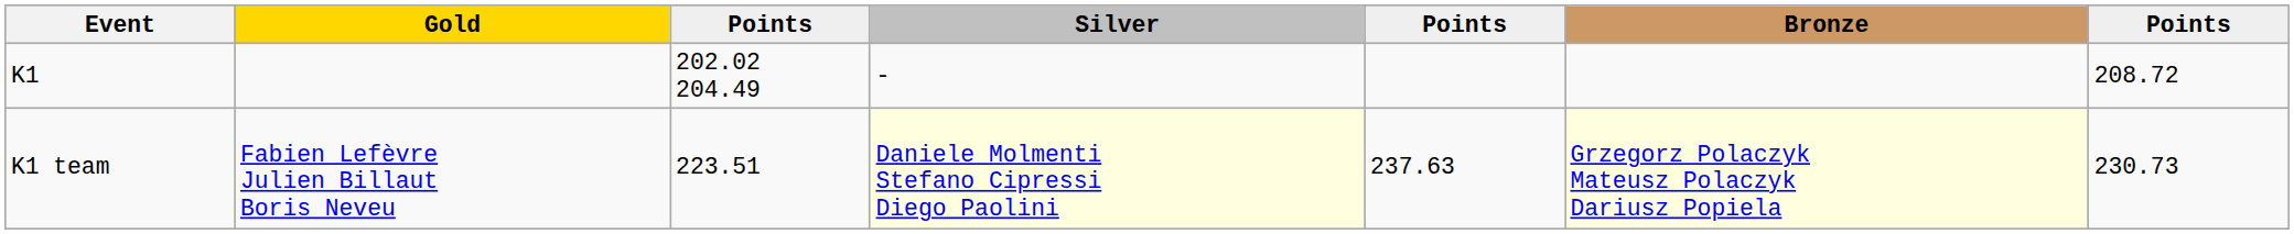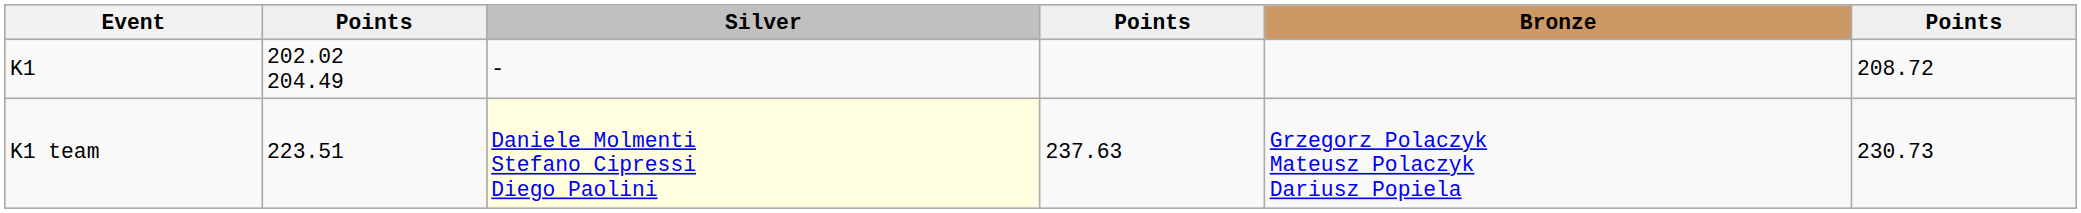 <table class="wikitable" width=100%>
 <tr>
 <th>Event</th>
-<td align=center bgcolor="gold"><strong>Gold</strong></td>
 <td align=center bgcolor="EFEFEF"><strong>Points</strong></td>
 <td align=center bgcolor="silver"><strong>Silver</strong></td>
 <td align=center bgcolor="EFEFEF"><strong>Points</strong></td>
 <td align=center bgcolor="CC9966"><strong>Bronze</strong></td>
 <td align=center bgcolor="EFEFEF"><strong>Points</strong></td>
 </tr>
 <tr>
 <td>K1</td>
-<td><br></td>
 <td>202.02<br>204.49</td>
 <td>-</td>
 <td></td>
 <td></td>
 <td>208.72</td>
 </tr>
 <tr>
 <td>K1 team</td>
-<td><br><a href='#'>Fabien Lefèvre</a><br><a href='#'>Julien Billaut</a><br><a href='#'>Boris Neveu</a></td>
 <td>223.51</td>
 <td style="background: lightyellow;"><br><a href='#'>Daniele Molmenti</a><br><a href='#'>Stefano Cipressi</a><br><a href='#'>Diego Paolini</a></td>
 <td>237.63</td>
-<td style="background: lightyellow;"><br><a href='#'>Grzegorz Polaczyk</a><br><a href='#'>Mateusz Polaczyk</a><br><a href='#'>Dariusz Popiela</a></td>
+<td><br><a href='#'>Grzegorz Polaczyk</a><br><a href='#'>Mateusz Polaczyk</a><br><a href='#'>Dariusz Popiela</a></td>
 <td>230.73</td>
 </tr>
 </table>
